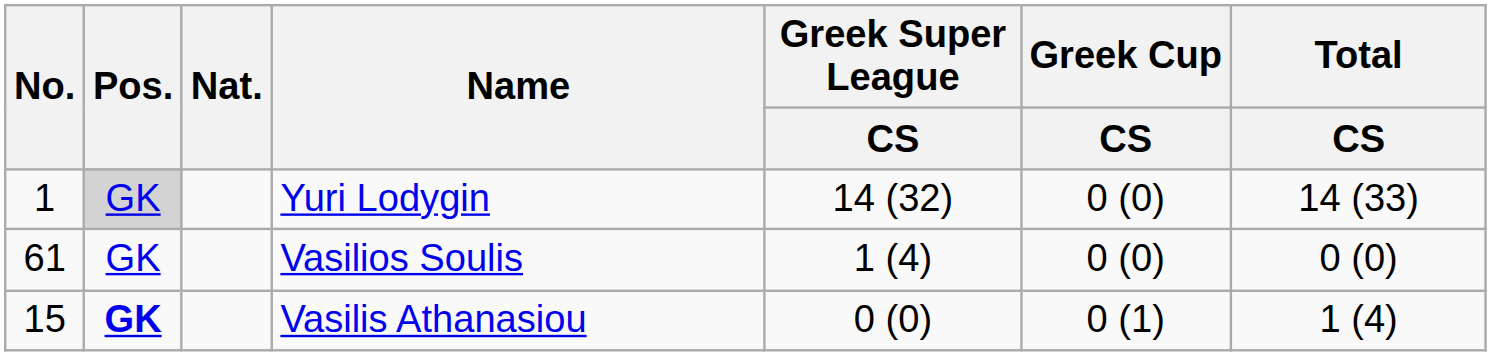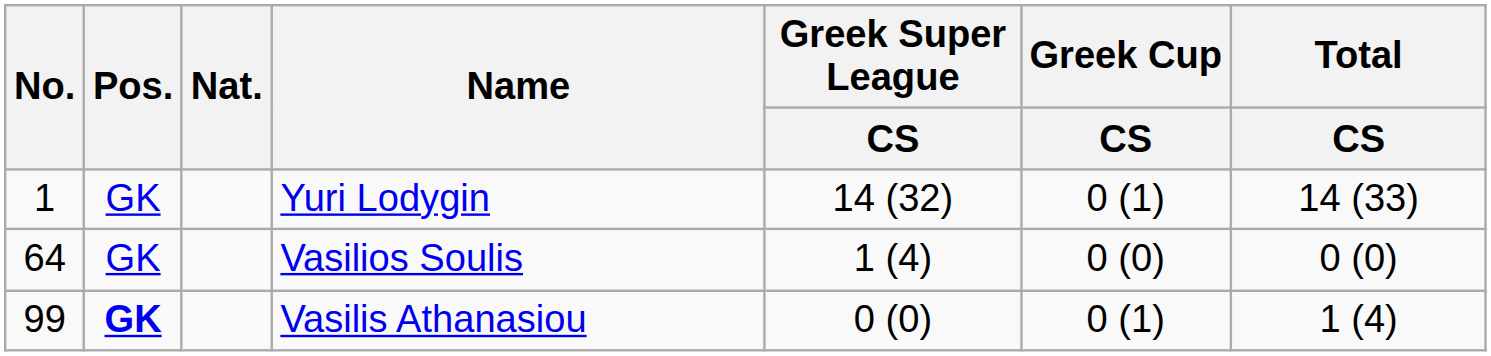 <table class="wikitable sortable" style="text-align:center">
 <tr>
 <th rowspan="2" style="text-align:center;">No.</th>
 <th rowspan="2" style="text-align:center;">Pos.</th>
 <th rowspan="2" style="text-align:center;">Nat.</th>
 <th rowspan="2" style="text-align:center; width:200px;">Name</th>
 <th style="text-align:center; width:100px;">Greek Super League</th>
 <th>Greek Cup</th>
 <th style="text-align:center; width:100px;">Total</th>
 </tr>
 <tr>
 <th style="text-align:center;">CS</th>
 <th>CS</th>
 <th style="text-align:center;">CS</th>
 </tr>
 <tr>
 <td>1</td>
-<td style="background: lightgrey;"><a href='#'>GK</a></td>
+<td><a href='#'>GK</a></td>
 <td> </td>
 <td align="left"><a href='#'>Yuri Lodygin</a></td>
 <td>14 (32)</td>
-<td>0 (0)</td>
+<td>0 (1)</td>
 <td>14 (33)</td>
 </tr>
 <tr>
-<td>61</td>
+<td>64</td>
 <td><a href='#'>GK</a></td>
 <td></td>
 <td align="left"><a href='#'>Vasilios Soulis</a></td>
 <td>1 (4)</td>
 <td>0 (0)</td>
 <td>0 (0)</td>
 </tr>
 <tr>
-<td>15</td>
+<td>99</td>
 <td><strong><a href='#'>GK</a></strong></td>
 <td></td>
 <td align="left"><a href='#'>Vasilis Athanasiou</a></td>
 <td>0 (0)</td>
 <td>0 (1)</td>
 <td>1 (4)</td>
 </tr>
 </table>
